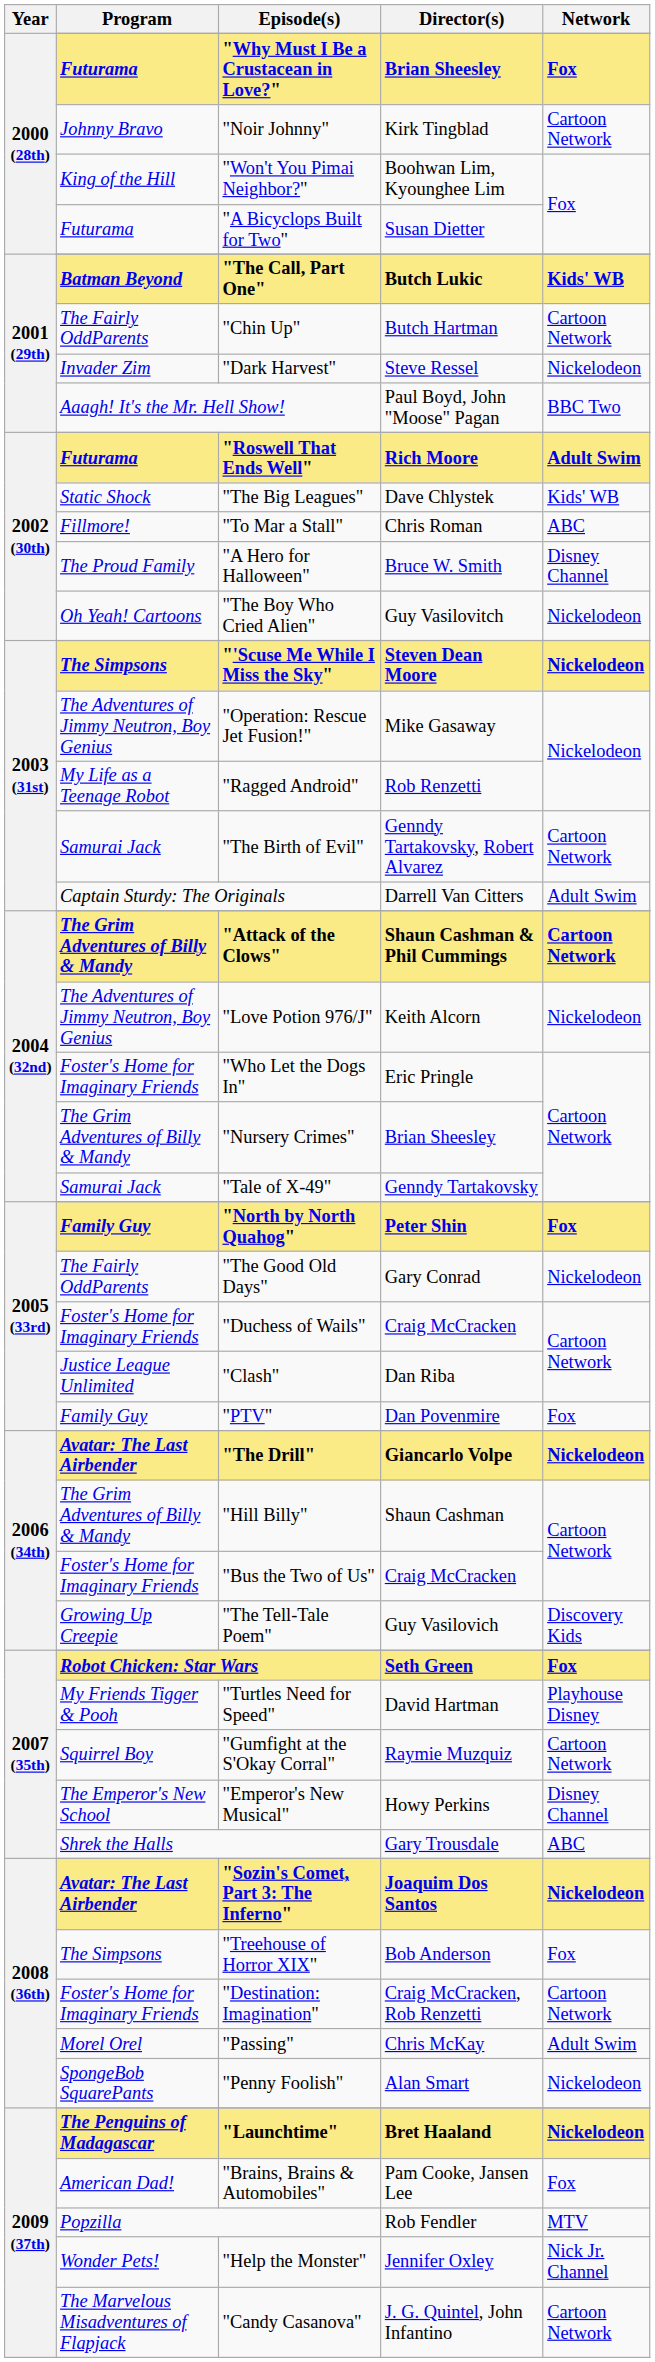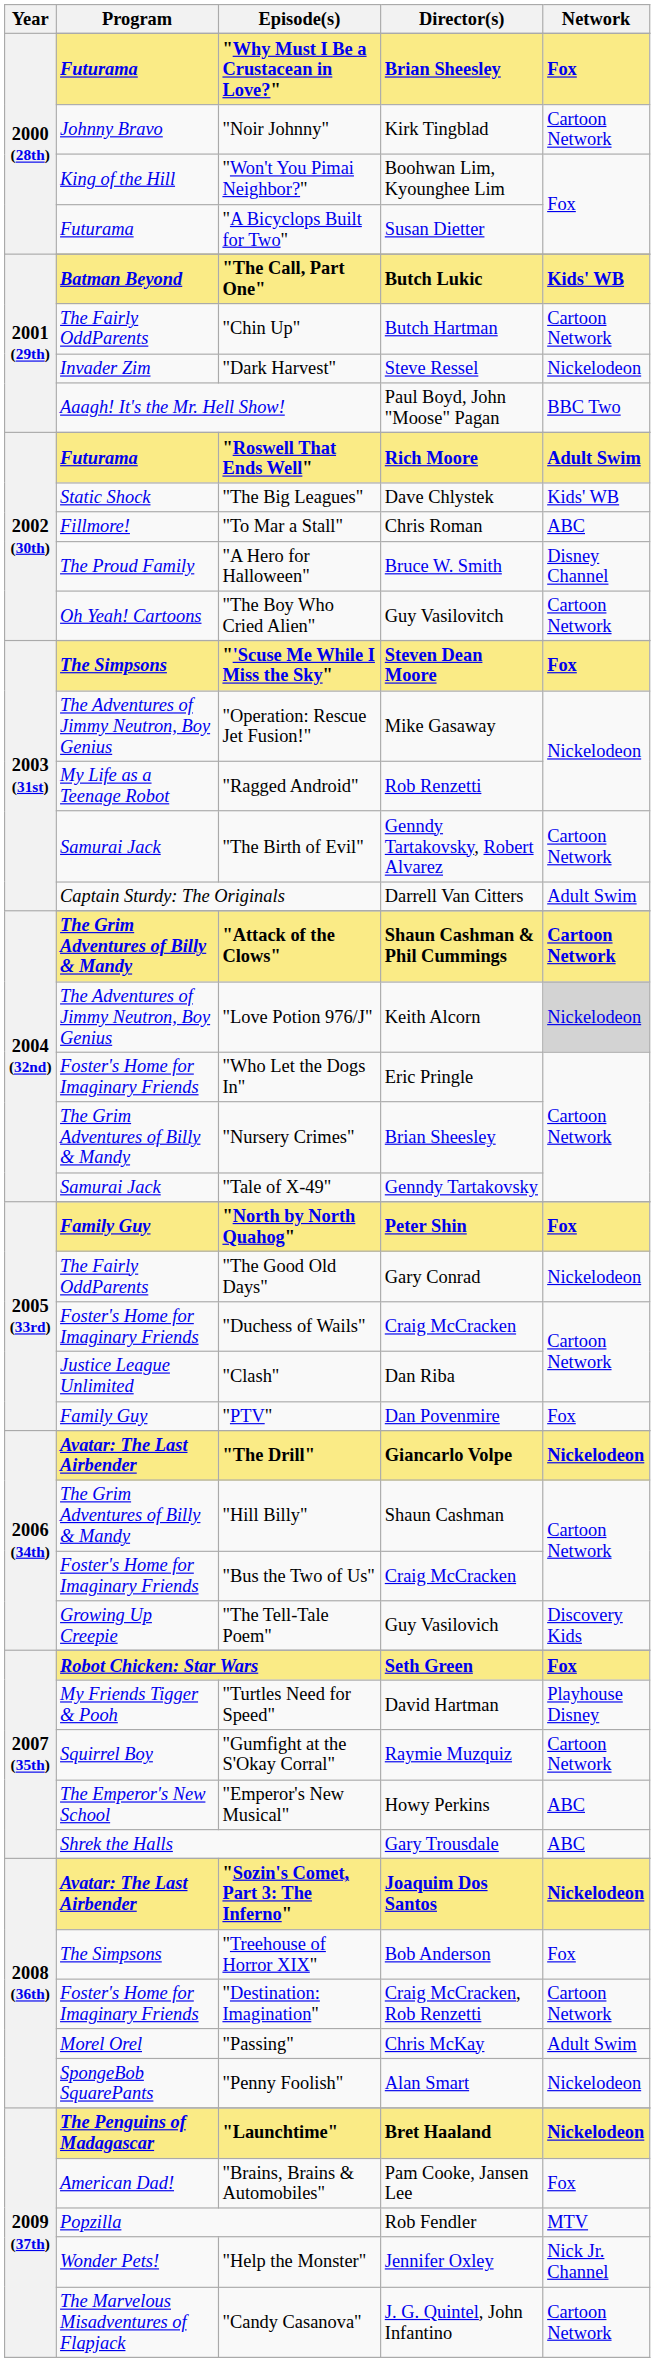 <table class="wikitable" style="width:90%;">
 <tr>
 <th style="width:3%;">Year</th>
 <th style="width:25%;">Program</th>
 <th style="width:25%;">Episode(s)</th>
 <th style="width:25%;">Director(s)</th>
 <th style="width:15%;">Network</th>
 </tr>
 <tr>
 <th rowspan="5" style="text-align:center;">2000 <br><small>(<a href='#'>28th</a>)</small><br></th>
 </tr>
 <tr style="background:#FAEB86;">
 <td><strong><em><a href='#'>Futurama</a></em></strong></td>
 <td><strong>"<a href='#'>Why Must I Be a Crustacean in Love?</a>"</strong></td>
 <td><strong><a href='#'>Brian Sheesley</a></strong></td>
 <td><strong><a href='#'>Fox</a></strong></td>
 </tr>
 <tr>
 <td><em><a href='#'>Johnny Bravo</a></em></td>
 <td>"Noir Johnny"</td>
 <td>Kirk Tingblad</td>
 <td><a href='#'>Cartoon Network</a></td>
 </tr>
 <tr>
 <td><em><a href='#'>King of the Hill</a></em></td>
 <td>"<a href='#'>Won't You Pimai Neighbor?</a>"</td>
 <td>Boohwan Lim, Kyounghee Lim</td>
 <td rowspan="2"><a href='#'>Fox</a></td>
 </tr>
 <tr>
 <td><em><a href='#'>Futurama</a></em></td>
 <td>"<a href='#'>A Bicyclops Built for Two</a>"</td>
 <td><a href='#'>Susan Dietter</a></td>
 </tr>
 <tr>
 <th rowspan="5" style="text-align:center;">2001 <br><small>(<a href='#'>29th</a>)</small><br></th>
 </tr>
 <tr style="background:#FAEB86;">
 <td><strong><em><a href='#'>Batman Beyond</a></em></strong></td>
 <td><strong>"The Call, Part One"</strong></td>
 <td><strong>Butch Lukic</strong></td>
 <td><strong><a href='#'>Kids' WB</a></strong></td>
 </tr>
 <tr>
 <td><em><a href='#'>The Fairly OddParents</a></em></td>
 <td>"Chin Up"</td>
 <td><a href='#'>Butch Hartman</a></td>
 <td><a href='#'>Cartoon Network</a></td>
 </tr>
 <tr>
 <td><em><a href='#'>Invader Zim</a></em></td>
 <td>"Dark Harvest"</td>
 <td><a href='#'>Steve Ressel</a></td>
 <td><a href='#'>Nickelodeon</a></td>
 </tr>
 <tr>
 <td colspan="2"><em><a href='#'>Aaagh! It's the Mr. Hell Show!</a></em></td>
 <td>Paul Boyd, John "Moose" Pagan</td>
 <td><a href='#'>BBC Two</a></td>
 </tr>
 <tr>
 <th rowspan="6" style="text-align:center;">2002 <br><small>(<a href='#'>30th</a>)</small><br></th>
 </tr>
 <tr style="background:#FAEB86;">
 <td><strong><em><a href='#'>Futurama</a></em></strong></td>
 <td><strong>"<a href='#'>Roswell That Ends Well</a>"</strong></td>
 <td><strong><a href='#'>Rich Moore</a></strong></td>
 <td><strong><a href='#'>Adult Swim</a></strong></td>
 </tr>
 <tr>
 <td><em><a href='#'>Static Shock</a></em></td>
 <td>"The Big Leagues"</td>
 <td>Dave Chlystek</td>
 <td><a href='#'>Kids' WB</a></td>
 </tr>
 <tr>
 <td><em><a href='#'>Fillmore!</a></em></td>
 <td>"To Mar a Stall"</td>
 <td>Chris Roman</td>
 <td><a href='#'>ABC</a></td>
 </tr>
 <tr>
 <td><em><a href='#'>The Proud Family</a></em></td>
 <td>"A Hero for Halloween"</td>
 <td><a href='#'>Bruce W. Smith</a></td>
 <td><a href='#'>Disney Channel</a></td>
 </tr>
 <tr>
 <td><em><a href='#'>Oh Yeah! Cartoons</a></em></td>
 <td>"The Boy Who Cried Alien"</td>
 <td>Guy Vasilovitch</td>
-<td><a href='#'>Nickelodeon</a></td>
+<td><a href='#'>Cartoon Network</a></td>
 </tr>
 <tr>
 <th rowspan="6" style="text-align:center;">2003 <br><small>(<a href='#'>31st</a>)</small><br></th>
 </tr>
 <tr style="background:#FAEB86;">
 <td><strong><em><a href='#'>The Simpsons</a></em></strong></td>
 <td><strong>"<a href='#'>'Scuse Me While I Miss the Sky</a>"</strong></td>
 <td><strong><a href='#'>Steven Dean Moore</a></strong></td>
-<td><strong><a href='#'>Nickelodeon</a></strong></td>
+<td><strong><a href='#'>Fox</a></strong></td>
 </tr>
 <tr>
 <td><em><a href='#'>The Adventures of Jimmy Neutron, Boy Genius</a></em></td>
 <td>"Operation: Rescue Jet Fusion!"</td>
 <td>Mike Gasaway</td>
 <td rowspan="2"><a href='#'>Nickelodeon</a></td>
 </tr>
 <tr>
 <td><em><a href='#'>My Life as a Teenage Robot</a></em></td>
 <td>"Ragged Android"</td>
 <td><a href='#'>Rob Renzetti</a></td>
 </tr>
 <tr>
 <td><em><a href='#'>Samurai Jack</a></em></td>
 <td>"The Birth of Evil"</td>
 <td><a href='#'>Genndy Tartakovsky</a>, <a href='#'>Robert Alvarez</a></td>
 <td><a href='#'>Cartoon Network</a></td>
 </tr>
 <tr>
 <td colspan="2"><em>Captain Sturdy: The Originals</em></td>
 <td>Darrell Van Citters</td>
 <td><a href='#'>Adult Swim</a></td>
 </tr>
 <tr>
 <th rowspan="6" style="text-align:center;">2004 <br><small>(<a href='#'>32nd</a>)</small><br></th>
 </tr>
 <tr style="background:#FAEB86;">
 <td><strong><em><a href='#'>The Grim Adventures of Billy & Mandy</a></em></strong></td>
 <td><strong>"Attack of the Clows"</strong></td>
 <td><strong>Shaun Cashman & Phil Cummings</strong></td>
 <td><strong><a href='#'>Cartoon Network</a></strong></td>
 </tr>
 <tr>
 <td><em><a href='#'>The Adventures of Jimmy Neutron, Boy Genius</a></em></td>
 <td>"Love Potion 976/J"</td>
 <td>Keith Alcorn</td>
-<td><a href='#'>Nickelodeon</a></td>
+<td style="background: lightgrey;"><a href='#'>Nickelodeon</a></td>
 </tr>
 <tr>
 <td><em><a href='#'>Foster's Home for Imaginary Friends</a></em></td>
 <td>"Who Let the Dogs In"</td>
 <td>Eric Pringle</td>
 <td rowspan="3"><a href='#'>Cartoon Network</a></td>
 </tr>
 <tr>
 <td><em><a href='#'>The Grim Adventures of Billy & Mandy</a></em></td>
 <td>"Nursery Crimes"</td>
 <td><a href='#'>Brian Sheesley</a></td>
 </tr>
 <tr>
 <td><em><a href='#'>Samurai Jack</a></em></td>
 <td>"Tale of X-49"</td>
 <td><a href='#'>Genndy Tartakovsky</a></td>
 </tr>
 <tr>
 <th rowspan="6" style="text-align:center;">2005 <br><small>(<a href='#'>33rd</a>)</small><br></th>
 </tr>
 <tr style="background:#FAEB86;">
 <td><strong><em><a href='#'>Family Guy</a></em></strong></td>
 <td><strong>"<a href='#'>North by North Quahog</a>"</strong></td>
 <td><strong><a href='#'>Peter Shin</a></strong></td>
 <td><strong><a href='#'>Fox</a></strong></td>
 </tr>
 <tr>
 <td><em><a href='#'>The Fairly OddParents</a></em></td>
 <td>"The Good Old Days"</td>
 <td>Gary Conrad</td>
 <td><a href='#'>Nickelodeon</a></td>
 </tr>
 <tr>
 <td><em><a href='#'>Foster's Home for Imaginary Friends</a></em></td>
 <td>"Duchess of Wails"</td>
 <td><a href='#'>Craig McCracken</a></td>
 <td rowspan="2"><a href='#'>Cartoon Network</a></td>
 </tr>
 <tr>
 <td><em><a href='#'>Justice League Unlimited</a></em></td>
 <td>"Clash"</td>
 <td>Dan Riba</td>
 </tr>
 <tr>
 <td><em><a href='#'>Family Guy</a></em></td>
 <td>"<a href='#'>PTV</a>"</td>
 <td><a href='#'>Dan Povenmire</a></td>
 <td><a href='#'>Fox</a></td>
 </tr>
 <tr>
 <th rowspan="5" style="text-align:center;">2006 <br><small>(<a href='#'>34th</a>)</small><br></th>
 </tr>
 <tr style="background:#FAEB86;">
 <td><strong><em><a href='#'>Avatar: The Last Airbender</a></em></strong></td>
 <td><strong>"The Drill"</strong></td>
 <td><strong>Giancarlo Volpe</strong></td>
 <td><strong><a href='#'>Nickelodeon</a></strong></td>
 </tr>
 <tr>
 <td><em><a href='#'>The Grim Adventures of Billy & Mandy</a></em></td>
 <td>"Hill Billy"</td>
 <td>Shaun Cashman</td>
 <td rowspan="2"><a href='#'>Cartoon Network</a></td>
 </tr>
 <tr>
 <td><em><a href='#'>Foster's Home for Imaginary Friends</a></em></td>
 <td>"Bus the Two of Us"</td>
 <td><a href='#'>Craig McCracken</a></td>
 </tr>
 <tr>
 <td><em><a href='#'>Growing Up Creepie</a></em></td>
 <td>"The Tell-Tale Poem"</td>
 <td>Guy Vasilovich</td>
 <td><a href='#'>Discovery Kids</a></td>
 </tr>
 <tr>
 <th rowspan="6" style="text-align:center;">2007 <br><small>(<a href='#'>35th</a>)</small><br></th>
 </tr>
 <tr style="background:#FAEB86;">
 <td colspan="2"><strong><em><a href='#'>Robot Chicken: Star Wars</a></em></strong></td>
 <td><strong><a href='#'>Seth Green</a></strong></td>
 <td><strong><a href='#'>Fox</a></strong></td>
 </tr>
 <tr>
 <td><em><a href='#'>My Friends Tigger & Pooh</a></em></td>
 <td>"Turtles Need for Speed"</td>
 <td>David Hartman</td>
 <td><a href='#'>Playhouse Disney</a></td>
 </tr>
 <tr>
 <td><em><a href='#'>Squirrel Boy</a></em></td>
 <td>"Gumfight at the S'Okay Corral"</td>
 <td><a href='#'>Raymie Muzquiz</a></td>
 <td><a href='#'>Cartoon Network</a></td>
 </tr>
 <tr>
 <td><em><a href='#'>The Emperor's New School</a></em></td>
 <td>"Emperor's New Musical"</td>
 <td>Howy Perkins</td>
-<td><a href='#'>Disney Channel</a></td>
+<td><a href='#'>ABC</a></td>
 </tr>
 <tr>
 <td colspan="2"><em><a href='#'>Shrek the Halls</a></em></td>
 <td><a href='#'>Gary Trousdale</a></td>
 <td><a href='#'>ABC</a></td>
 </tr>
 <tr>
 <th rowspan="6" style="text-align:center;">2008 <br><small>(<a href='#'>36th</a>)</small><br></th>
 </tr>
 <tr style="background:#FAEB86;">
 <td><strong><em><a href='#'>Avatar: The Last Airbender</a></em></strong></td>
 <td><strong>"<a href='#'>Sozin's Comet, Part 3: The Inferno</a>"</strong></td>
 <td><strong><a href='#'>Joaquim Dos Santos</a></strong></td>
 <td><strong><a href='#'>Nickelodeon</a></strong></td>
 </tr>
 <tr>
 <td><em><a href='#'>The Simpsons</a></em></td>
 <td>"<a href='#'>Treehouse of Horror XIX</a>"</td>
 <td><a href='#'>Bob Anderson</a></td>
 <td><a href='#'>Fox</a></td>
 </tr>
 <tr>
 <td><em><a href='#'>Foster's Home for Imaginary Friends</a></em></td>
 <td>"<a href='#'>Destination: Imagination</a>"</td>
 <td><a href='#'>Craig McCracken</a>, <a href='#'>Rob Renzetti</a></td>
 <td><a href='#'>Cartoon Network</a></td>
 </tr>
 <tr>
 <td><em><a href='#'>Morel Orel</a></em></td>
 <td>"Passing"</td>
 <td><a href='#'>Chris McKay</a></td>
 <td><a href='#'>Adult Swim</a></td>
 </tr>
 <tr>
 <td><em><a href='#'>SpongeBob SquarePants</a></em></td>
 <td>"Penny Foolish"</td>
 <td><a href='#'>Alan Smart</a></td>
 <td><a href='#'>Nickelodeon</a></td>
 </tr>
 <tr>
 <th rowspan="6" style="text-align:center;">2009 <br><small>(<a href='#'>37th</a>)</small><br></th>
 </tr>
 <tr style="background:#FAEB86;">
 <td><strong><em><a href='#'>The Penguins of Madagascar</a></em></strong></td>
 <td><strong>"Launchtime"</strong></td>
 <td><strong>Bret Haaland</strong></td>
 <td><strong><a href='#'>Nickelodeon</a></strong></td>
 </tr>
 <tr>
 <td><em><a href='#'>American Dad!</a></em></td>
 <td>"Brains, Brains & Automobiles"</td>
 <td>Pam Cooke, Jansen Lee</td>
 <td><a href='#'>Fox</a></td>
 </tr>
 <tr>
 <td colspan="2"><em><a href='#'>Popzilla</a></em></td>
 <td>Rob Fendler</td>
 <td><a href='#'>MTV</a></td>
 </tr>
 <tr>
 <td><em><a href='#'>Wonder Pets!</a></em></td>
 <td>"Help the Monster"</td>
 <td><a href='#'>Jennifer Oxley</a></td>
 <td><a href='#'>Nick Jr. Channel</a></td>
 </tr>
 <tr>
 <td><em><a href='#'>The Marvelous Misadventures of Flapjack</a></em></td>
 <td>"Candy Casanova"</td>
 <td><a href='#'>J. G. Quintel</a>, John Infantino</td>
 <td><a href='#'>Cartoon Network</a></td>
 </tr>
 <tr>
 </tr>
 </table>
